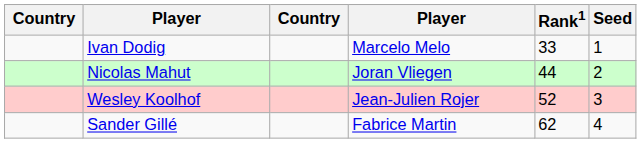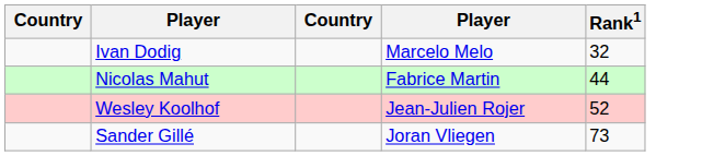 <table class="sortable wikitable">
 <tr>
 <th width="70">Country</th>
 <th width="175">Player</th>
 <th width="70">Country</th>
 <th width="175">Player</th>
 <th>Rank<sup>1</sup></th>
-<th>Seed</th>
 </tr>
 <tr>
 <td></td>
 <td><a href='#'>Ivan Dodig</a></td>
 <td></td>
 <td><a href='#'>Marcelo Melo</a></td>
-<td>33</td>
-<td>1</td>
+<td>32</td>
 </tr>
 <tr style="background:#cfc;">
 <td></td>
 <td><a href='#'>Nicolas Mahut</a></td>
 <td></td>
-<td><a href='#'>Joran Vliegen</a></td>
+<td><a href='#'>Fabrice Martin</a></td>
 <td>44</td>
-<td>2</td>
 </tr>
 <tr style="background:#fcc;">
 <td></td>
 <td><a href='#'>Wesley Koolhof</a></td>
 <td></td>
 <td><a href='#'>Jean-Julien Rojer</a></td>
 <td>52</td>
-<td>3</td>
 </tr>
 <tr>
 <td></td>
 <td><a href='#'>Sander Gillé</a></td>
 <td></td>
-<td><a href='#'>Fabrice Martin</a></td>
-<td>62</td>
-<td>4</td>
+<td><a href='#'>Joran Vliegen</a></td>
+<td>73</td>
 </tr>
 </table>
